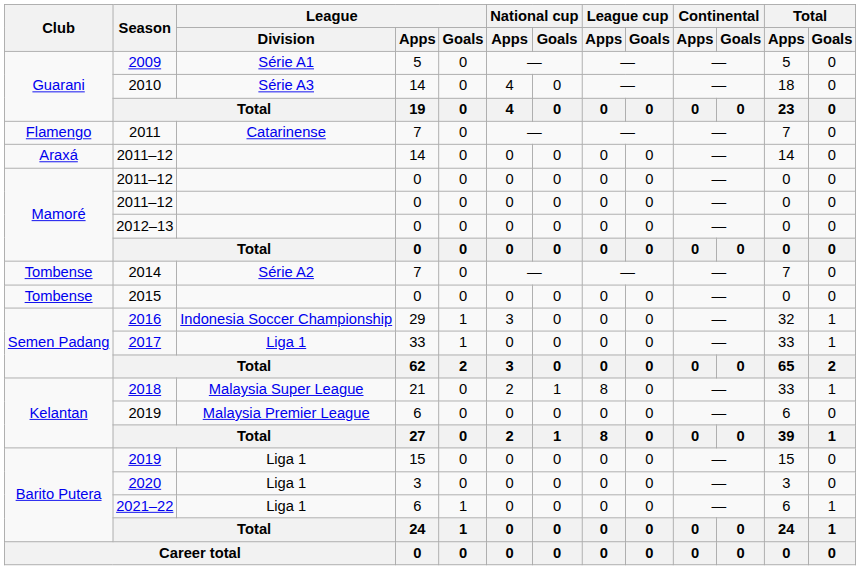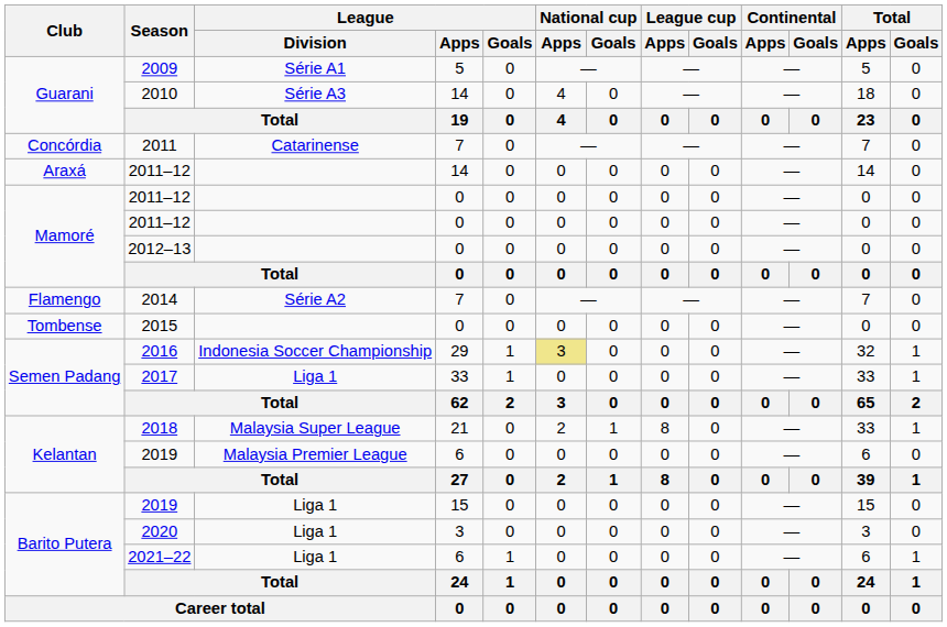 <table class=wikitable style="text-align:center">
 <tr>
 <th rowspan="2">Club</th>
 <th rowspan="2">Season</th>
 <th colspan="3">League</th>
 <th colspan="2">National cup</th>
 <th colspan="2">League cup</th>
 <th colspan="2">Continental</th>
 <th colspan="2">Total</th>
 </tr>
 <tr>
 <th>Division</th>
 <th>Apps</th>
 <th>Goals</th>
 <th>Apps</th>
 <th>Goals</th>
 <th>Apps</th>
 <th>Goals</th>
 <th>Apps</th>
 <th>Goals</th>
 <th>Apps</th>
 <th>Goals</th>
 </tr>
 <tr>
 <td rowspan="3"><a href='#'>Guarani</a></td>
 <td><a href='#'>2009</a></td>
 <td><a href='#'>Série A1</a></td>
 <td>5</td>
 <td>0</td>
 <td colspan="2">—</td>
 <td colspan="2">—</td>
 <td colspan="2">—</td>
 <td>5</td>
 <td>0</td>
 </tr>
 <tr>
 <td>2010</td>
 <td><a href='#'>Série A3</a></td>
 <td>14</td>
 <td>0</td>
 <td>4</td>
 <td>0</td>
 <td colspan="2">—</td>
 <td colspan="2">—</td>
 <td>18</td>
 <td>0</td>
 </tr>
 <tr>
 <th colspan="2">Total</th>
 <th>19</th>
 <th>0</th>
 <th>4</th>
 <th>0</th>
 <th>0</th>
 <th>0</th>
 <th>0</th>
 <th>0</th>
 <th>23</th>
 <th>0</th>
 </tr>
 <tr>
-<td><a href='#'>Flamengo</a></td>
+<td><a href='#'>Concórdia</a></td>
 <td>2011</td>
 <td><a href='#'>Catarinense</a></td>
 <td>7</td>
 <td>0</td>
 <td colspan="2">—</td>
 <td colspan="2">—</td>
 <td colspan="2">—</td>
 <td>7</td>
 <td>0</td>
 </tr>
 <tr>
 <td><a href='#'>Araxá</a></td>
 <td>2011–12</td>
 <td></td>
 <td>14</td>
 <td>0</td>
 <td>0</td>
 <td>0</td>
 <td>0</td>
 <td>0</td>
 <td colspan="2">—</td>
 <td>14</td>
 <td>0</td>
 </tr>
 <tr>
 <td rowspan="4"><a href='#'>Mamoré</a></td>
 <td>2011–12</td>
 <td></td>
 <td>0</td>
 <td>0</td>
 <td>0</td>
 <td>0</td>
 <td>0</td>
 <td>0</td>
 <td colspan="2">—</td>
 <td>0</td>
 <td>0</td>
 </tr>
 <tr>
 <td>2011–12</td>
 <td></td>
 <td>0</td>
 <td>0</td>
 <td>0</td>
 <td>0</td>
 <td>0</td>
 <td>0</td>
 <td colspan="2">—</td>
 <td>0</td>
 <td>0</td>
 </tr>
 <tr>
 <td>2012–13</td>
 <td></td>
 <td>0</td>
 <td>0</td>
 <td>0</td>
 <td>0</td>
 <td>0</td>
 <td>0</td>
 <td colspan="2">—</td>
 <td>0</td>
 <td>0</td>
 </tr>
 <tr>
 <th colspan="2">Total</th>
 <th>0</th>
 <th>0</th>
 <th>0</th>
 <th>0</th>
 <th>0</th>
 <th>0</th>
 <th>0</th>
 <th>0</th>
 <th>0</th>
 <th>0</th>
 </tr>
 <tr>
-<td><a href='#'>Tombense</a></td>
+<td><a href='#'>Flamengo</a></td>
 <td>2014</td>
 <td><a href='#'>Série A2</a></td>
 <td>7</td>
 <td>0</td>
 <td colspan="2">—</td>
 <td colspan="2">—</td>
 <td colspan="2">—</td>
 <td>7</td>
 <td>0</td>
 </tr>
 <tr>
 <td><a href='#'>Tombense</a></td>
 <td>2015</td>
 <td></td>
 <td>0</td>
 <td>0</td>
 <td>0</td>
 <td>0</td>
 <td>0</td>
 <td>0</td>
 <td colspan="2">—</td>
 <td>0</td>
 <td>0</td>
 </tr>
 <tr>
 <td rowspan="3"><a href='#'>Semen Padang</a></td>
 <td><a href='#'>2016</a></td>
 <td><a href='#'>Indonesia Soccer Championship</a></td>
 <td>29</td>
 <td>1</td>
-<td>3</td>
+<td style="background: khaki;">3</td>
 <td>0</td>
 <td>0</td>
 <td>0</td>
 <td colspan="2">—</td>
 <td>32</td>
 <td>1</td>
 </tr>
 <tr>
 <td><a href='#'>2017</a></td>
 <td><a href='#'>Liga 1</a></td>
 <td>33</td>
 <td>1</td>
 <td>0</td>
 <td>0</td>
 <td>0</td>
 <td>0</td>
 <td colspan="2">—</td>
 <td>33</td>
 <td>1</td>
 </tr>
 <tr>
 <th colspan="2">Total</th>
 <th>62</th>
 <th>2</th>
 <th>3</th>
 <th>0</th>
 <th>0</th>
 <th>0</th>
 <th>0</th>
 <th>0</th>
 <th>65</th>
 <th>2</th>
 </tr>
 <tr>
 <td rowspan="3"><a href='#'>Kelantan</a></td>
 <td><a href='#'>2018</a></td>
 <td><a href='#'>Malaysia Super League</a></td>
 <td>21</td>
 <td>0</td>
 <td>2</td>
 <td>1</td>
 <td>8</td>
 <td>0</td>
 <td colspan="2">—</td>
 <td>33</td>
 <td>1</td>
 </tr>
 <tr>
 <td>2019</td>
 <td><a href='#'>Malaysia Premier League</a></td>
 <td>6</td>
 <td>0</td>
 <td>0</td>
 <td>0</td>
 <td>0</td>
 <td>0</td>
 <td colspan="2">—</td>
 <td>6</td>
 <td>0</td>
 </tr>
 <tr>
 <th colspan="2">Total</th>
 <th>27</th>
 <th>0</th>
 <th>2</th>
 <th>1</th>
 <th>8</th>
 <th>0</th>
 <th>0</th>
 <th>0</th>
 <th>39</th>
 <th>1</th>
 </tr>
 <tr>
 <td rowspan="4"><a href='#'>Barito Putera</a></td>
 <td><a href='#'>2019</a></td>
 <td>Liga 1</td>
 <td>15</td>
 <td>0</td>
 <td>0</td>
 <td>0</td>
 <td>0</td>
 <td>0</td>
 <td colspan="2">—</td>
 <td>15</td>
 <td>0</td>
 </tr>
 <tr>
 <td><a href='#'>2020</a></td>
 <td>Liga 1</td>
 <td>3</td>
 <td>0</td>
 <td>0</td>
 <td>0</td>
 <td>0</td>
 <td>0</td>
 <td colspan="2">—</td>
 <td>3</td>
 <td>0</td>
 </tr>
 <tr>
 <td><a href='#'>2021–22</a></td>
 <td>Liga 1</td>
 <td>6</td>
 <td>1</td>
 <td>0</td>
 <td>0</td>
 <td>0</td>
 <td>0</td>
 <td colspan="2">—</td>
 <td>6</td>
 <td>1</td>
 </tr>
 <tr>
 <th colspan="2">Total</th>
 <th>24</th>
 <th>1</th>
 <th>0</th>
 <th>0</th>
 <th>0</th>
 <th>0</th>
 <th>0</th>
 <th>0</th>
 <th>24</th>
 <th>1</th>
 </tr>
 <tr>
 <th colspan="3">Career total</th>
 <th>0</th>
 <th>0</th>
 <th>0</th>
 <th>0</th>
 <th>0</th>
 <th>0</th>
 <th>0</th>
 <th>0</th>
 <th>0</th>
 <th>0</th>
 </tr>
 </table>
